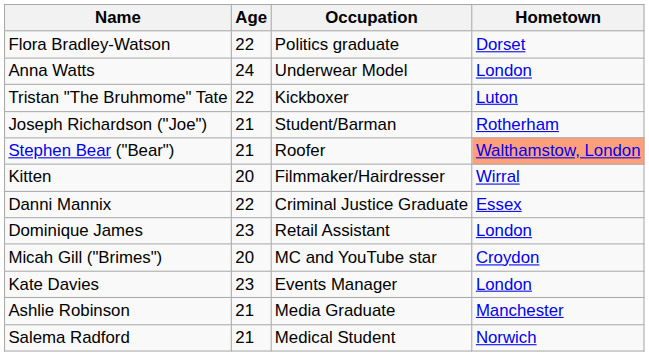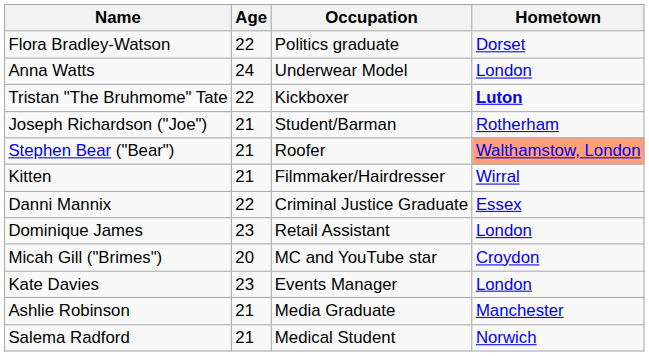 <table class="wikitable">
 <tr>
 <th style="text-align:center">Name</th>
 <th style="text-align:center">Age</th>
 <th style="text-align:center">Occupation</th>
 <th style="text-align:center">Hometown</th>
 </tr>
 <tr>
 <td>Flora Bradley-Watson</td>
 <td>22</td>
 <td>Politics graduate</td>
 <td><a href='#'>Dorset</a></td>
 </tr>
 <tr>
 <td>Anna Watts</td>
 <td>24</td>
 <td>Underwear Model</td>
 <td><a href='#'>London</a></td>
 </tr>
 <tr>
 <td>Tristan "The Bruhmome" Tate</td>
 <td>22</td>
 <td>Kickboxer</td>
-<td><a href='#'>Luton</a></td>
+<td><strong><a href='#'>Luton</a></strong></td>
 </tr>
 <tr>
 <td>Joseph Richardson ("Joe")</td>
 <td>21</td>
 <td>Student/Barman</td>
 <td><a href='#'>Rotherham</a></td>
 </tr>
 <tr>
 <td><a href='#'>Stephen Bear</a> ("Bear")</td>
 <td>21</td>
 <td>Roofer</td>
 <td style="background: lightsalmon;"><a href='#'>Walthamstow, London</a></td>
 </tr>
 <tr>
 <td>Kitten</td>
-<td>20</td>
+<td>21</td>
 <td>Filmmaker/Hairdresser</td>
 <td><a href='#'>Wirral</a></td>
 </tr>
 <tr>
 <td>Danni Mannix</td>
 <td>22</td>
 <td>Criminal Justice Graduate</td>
 <td><a href='#'>Essex</a></td>
 </tr>
 <tr>
 <td>Dominique James</td>
 <td>23</td>
 <td>Retail Assistant</td>
 <td><a href='#'>London</a></td>
 </tr>
 <tr>
 <td>Micah Gill ("Brimes")</td>
 <td>20</td>
 <td>MC and YouTube star</td>
 <td><a href='#'>Croydon</a></td>
 </tr>
 <tr>
 <td>Kate Davies</td>
 <td>23</td>
 <td>Events Manager</td>
 <td><a href='#'>London</a></td>
 </tr>
 <tr>
 <td>Ashlie Robinson</td>
 <td>21</td>
 <td>Media Graduate</td>
 <td><a href='#'>Manchester</a></td>
 </tr>
 <tr>
 <td>Salema Radford</td>
 <td>21</td>
 <td>Medical Student</td>
 <td><a href='#'>Norwich</a></td>
 </tr>
 </table>
